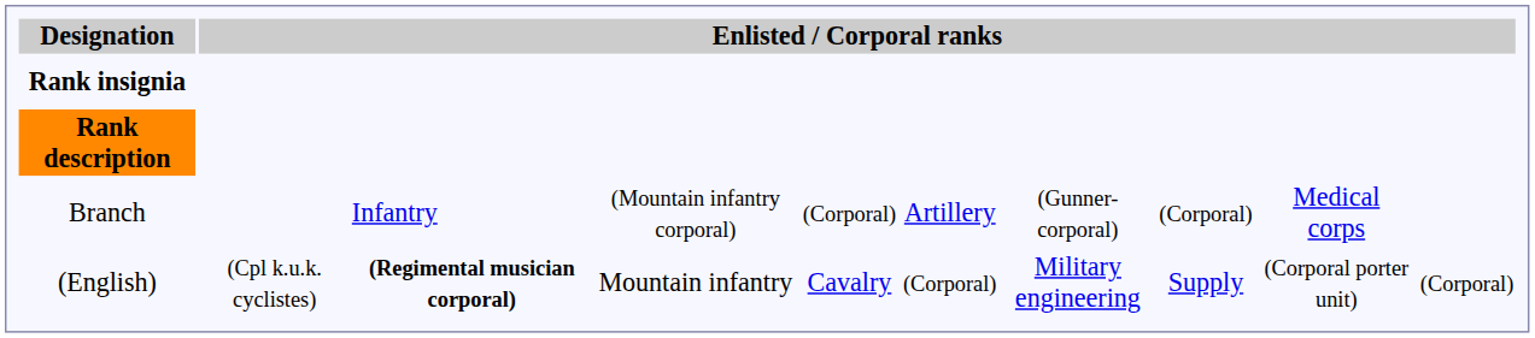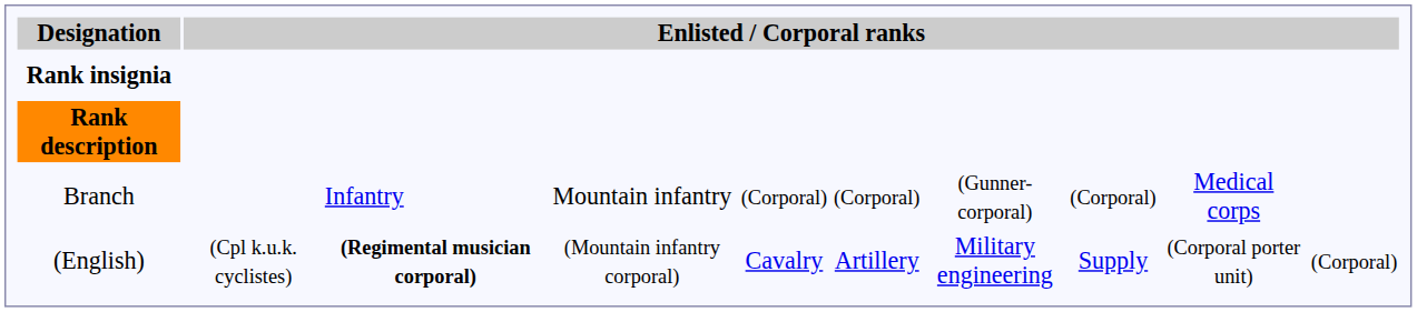 <table style="border:1px solid #8888aa; background-color:#f7f8ff; padding:5px; font-size:95%; margin: 0px 12px 12px 0px;">
 <tr bgcolor="#CCCCCC">
 <th>Designation</th>
 <th colspan=10><strong>Enlisted / Corporal ranks</strong></th>
 </tr>
 <tr align="center">
 <th></th>
 <th rowspan=3></th>
 <th rowspan=3></th>
 <th rowspan=3></th>
 <th rowspan=3></th>
 <th rowspan=3></th>
 <th rowspan=3></th>
 <th rowspan=3></th>
 <th rowspan=3></th>
 </tr>
 <tr align="center">
 <th rowspan=1>Rank insignia</th>
 </tr>
 <tr align="center">
 <th></th>
 </tr>
 <tr align="center">
 <th style="background:#ff8800; color:black;">Rank description</th>
 <td colspan=1><br></td>
 <td><br></td>
 <td></td>
 <td></td>
 <td></td>
 <td></td>
 <td></td>
 <td></td>
 </tr>
 <tr align="center">
 <td>Branch</td>
 <td colspan=2><a href='#'>Infantry</a></td>
-<td><small>(Mountain infantry corporal)</small></td>
+<td>Mountain infantry</td>
 <td><small>(Corporal)</small></td>
-<td><a href='#'>Artillery</a></td>
+<td><small>(Corporal)</small></td>
 <td><small>(Gunner-corporal)</small></td>
 <td><small>(Corporal)</small></td>
 <td><a href='#'>Medical<br>corps</a></td>
 </tr>
 <tr align="center">
 <td>(English)</td>
 <td><small>(Cpl k.u.k. cyclistes)</small></td>
 <td><strong><small>(Regimental musician corporal)</small></strong></td>
-<td>Mountain infantry</td>
+<td><small>(Mountain infantry corporal)</small></td>
 <td colspan=1><a href='#'>Cavalry</a></td>
-<td><small>(Corporal)</small></td>
+<td><a href='#'>Artillery</a></td>
 <td><a href='#'>Military<br>engineering</a></td>
 <td><a href='#'>Supply</a></td>
 <td><small>(Corporal porter unit)</small></td>
 <td><small>(Corporal)</small></td>
 </tr>
 <tr align="center">
 </tr>
 </table>
